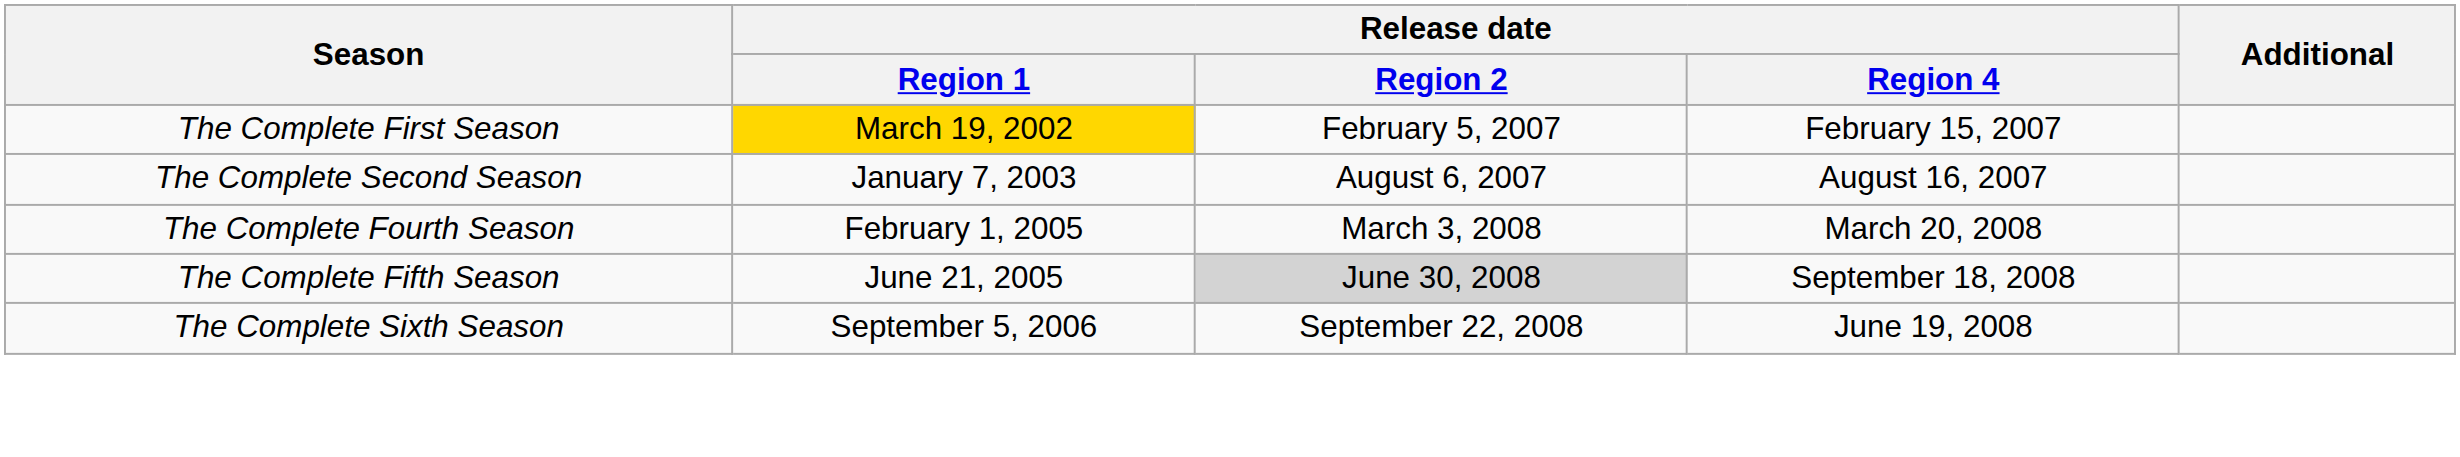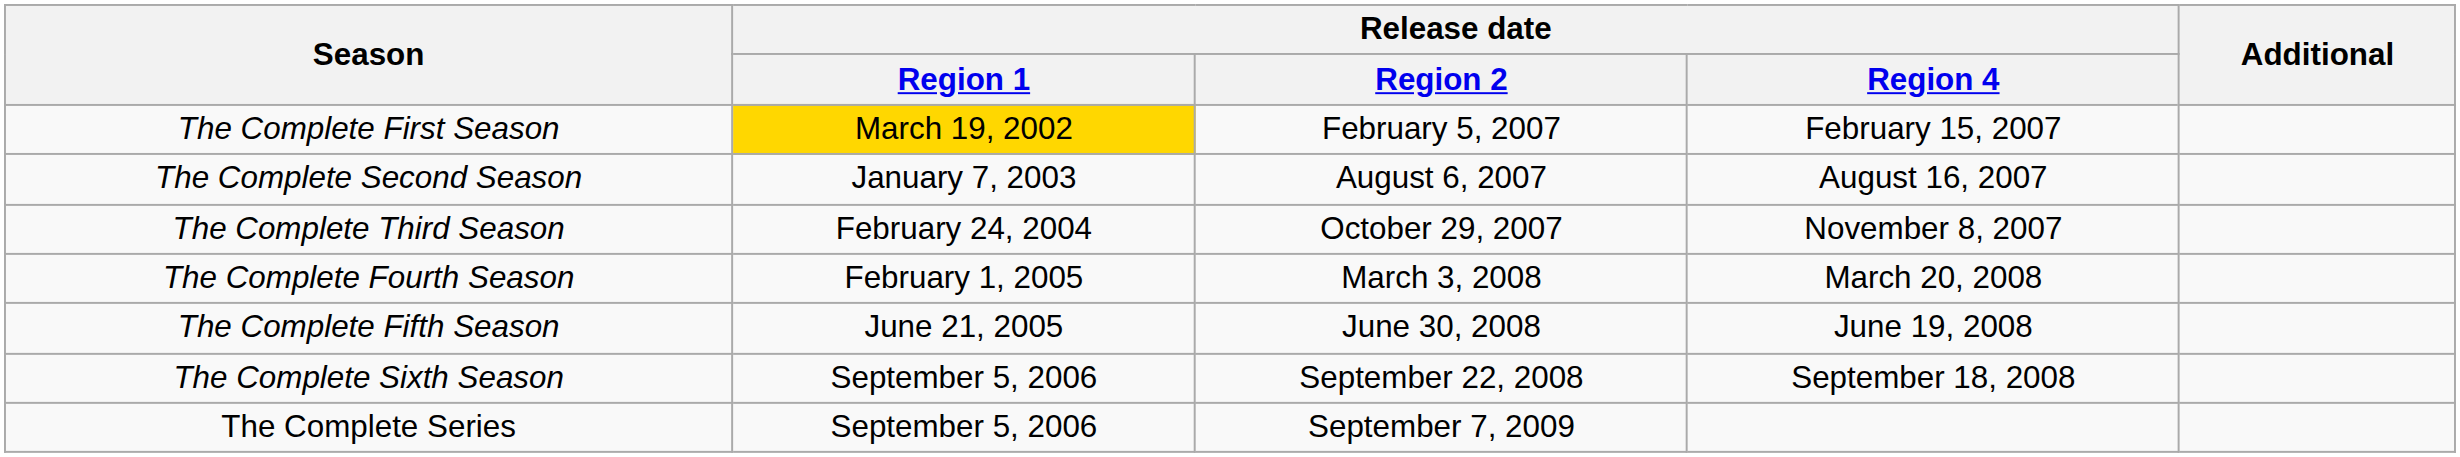 <table class="wikitable"  style="width:99%; text-align:center;">
 <tr>
 <th rowspan="2">Season</th>
 <th colspan="3">Release date</th>
 <th rowspan="2">Additional</th>
 </tr>
 <tr>
 <th><a href='#'>Region 1</a></th>
 <th><a href='#'>Region 2</a></th>
 <th><a href='#'>Region 4</a></th>
 </tr>
 <tr>
 <td><em>The Complete First Season</em></td>
 <td style="background: gold;">March 19, 2002</td>
 <td>February 5, 2007</td>
 <td>February 15, 2007</td>
 <td></td>
 </tr>
 <tr>
 <td><em>The Complete Second Season</em></td>
 <td>January 7, 2003</td>
 <td>August 6, 2007</td>
 <td>August 16, 2007</td>
 <td></td>
 </tr>
 <tr>
+<td><em>The Complete Third Season</em></td>
+<td>February 24, 2004</td>
+<td>October 29, 2007</td>
+<td>November 8, 2007</td>
+<td></td>
+</tr>
+<tr>
 <td><em>The Complete Fourth Season</em></td>
 <td>February 1, 2005</td>
 <td>March 3, 2008</td>
 <td>March 20, 2008</td>
 <td></td>
 </tr>
 <tr>
 <td><em>The Complete Fifth Season</em></td>
 <td>June 21, 2005</td>
-<td style="background: lightgrey;">June 30, 2008</td>
-<td>September 18, 2008</td>
+<td>June 30, 2008</td>
+<td>June 19, 2008</td>
 <td></td>
 </tr>
 <tr>
 <td><em>The Complete Sixth Season</em></td>
 <td>September 5, 2006</td>
 <td>September 22, 2008</td>
-<td>June 19, 2008</td>
+<td>September 18, 2008</td>
+<td></td>
+</tr>
+<tr>
+<td>The Complete Series </td>
+<td>September 5, 2006</td>
+<td>September 7, 2009</td>
+<td></td>
 <td></td>
 </tr>
 </table>
